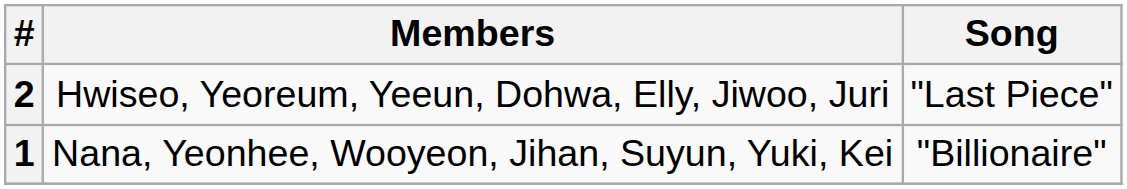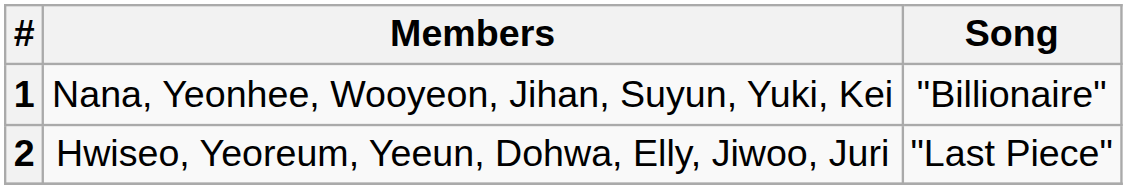 <table class="wikitable plainrowheaders sortable" sortable" style="text-align:center">
 <tr>
 <th scope="col">#</th>
 <th scope="col">Members</th>
 <th scope="col">Song</th>
 </tr>
 <tr>
+<th>1</th>
+<td>Nana, Yeonhee, Wooyeon, Jihan, Suyun, Yuki, Kei</td>
+<td>"Billionaire"<br></td>
+</tr>
+<tr>
 <th>2</th>
 <td>Hwiseo, Yeoreum, Yeeun, Dohwa, Elly, Jiwoo, Juri</td>
 <td>"Last Piece"<br></td>
 </tr>
 <tr>
-<th>1</th>
-<td>Nana, Yeonhee, Wooyeon, Jihan, Suyun, Yuki, Kei</td>
-<td>"Billionaire"<br></td>
-</tr>
-<tr>
 </tr>
 </table>
